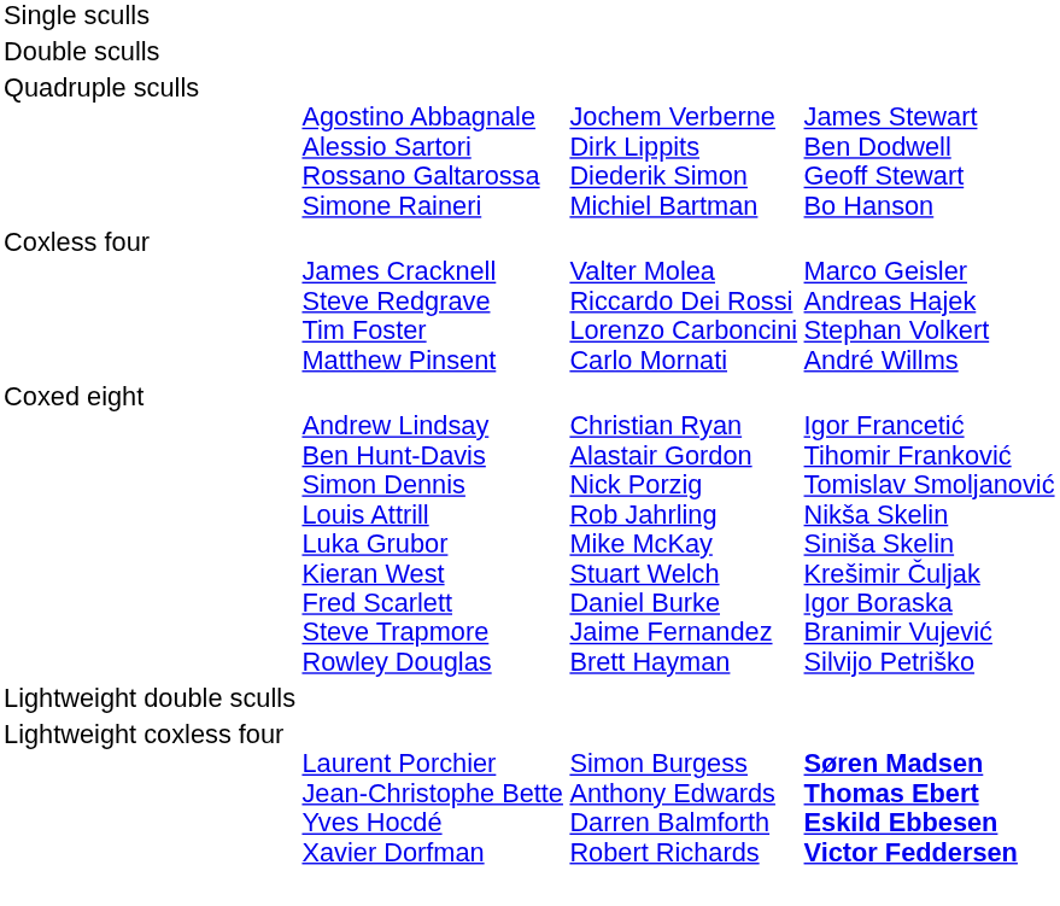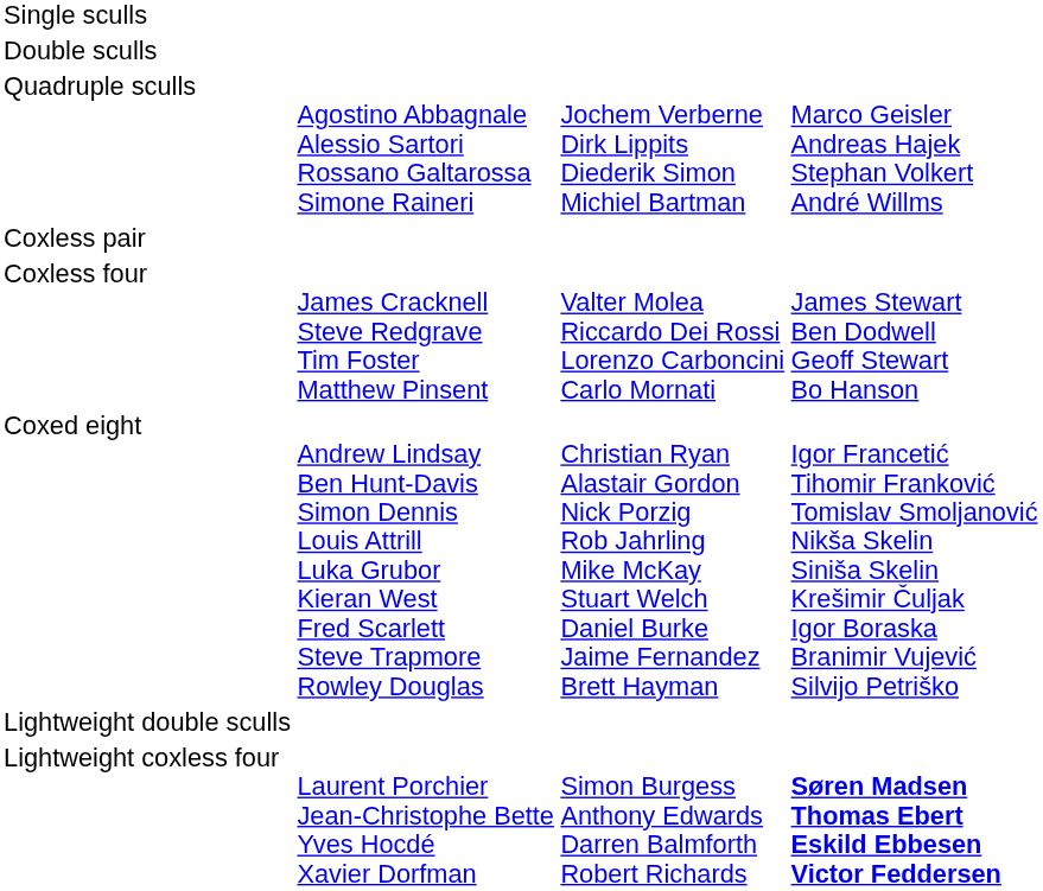 <table>
 <tr>
 <td>Single sculls <br></td>
 <td></td>
 <td></td>
 <td></td>
 </tr>
 <tr valign="top">
 <td>Double sculls <br></td>
 <td></td>
 <td></td>
 <td></td>
 </tr>
 <tr valign="top">
 <td>Quadruple sculls<br></td>
 <td><br><a href='#'>Agostino Abbagnale</a><br><a href='#'>Alessio Sartori</a><br><a href='#'>Rossano Galtarossa</a><br><a href='#'>Simone Raineri</a></td>
 <td><br><a href='#'>Jochem Verberne</a><br><a href='#'>Dirk Lippits</a><br><a href='#'>Diederik Simon</a><br><a href='#'>Michiel Bartman</a></td>
-<td><br><a href='#'>James Stewart</a><br><a href='#'>Ben Dodwell</a><br><a href='#'>Geoff Stewart</a><br><a href='#'>Bo Hanson</a></td>
+<td><br><a href='#'>Marco Geisler</a><br><a href='#'>Andreas Hajek</a><br><a href='#'>Stephan Volkert</a><br><a href='#'>André Willms</a></td>
+</tr>
+<tr valign="top">
+<td>Coxless pair<br> </td>
+<td></td>
+<td></td>
+<td></td>
 </tr>
 <tr valign="top">
 <td>Coxless four <br></td>
 <td nowrap><br><a href='#'>James Cracknell</a><br><a href='#'>Steve Redgrave</a><br><a href='#'>Tim Foster</a><br><a href='#'>Matthew Pinsent</a></td>
 <td><br><a href='#'>Valter Molea</a><br><a href='#'>Riccardo Dei Rossi</a><br><a href='#'>Lorenzo Carboncini</a><br> <a href='#'>Carlo Mornati</a></td>
-<td><br><a href='#'>Marco Geisler</a><br><a href='#'>Andreas Hajek</a><br><a href='#'>Stephan Volkert</a><br><a href='#'>André Willms</a></td>
+<td><br><a href='#'>James Stewart</a><br><a href='#'>Ben Dodwell</a><br><a href='#'>Geoff Stewart</a><br><a href='#'>Bo Hanson</a></td>
 </tr>
 <tr valign="top">
 <td>Coxed eight <br></td>
 <td nowrap><br><a href='#'>Andrew Lindsay</a><br><a href='#'>Ben Hunt-Davis</a><br><a href='#'>Simon Dennis</a><br><a href='#'>Louis Attrill</a><br><a href='#'>Luka Grubor</a><br><a href='#'>Kieran West</a><br><a href='#'>Fred Scarlett</a><br><a href='#'>Steve Trapmore</a><br><a href='#'>Rowley Douglas</a></td>
 <td><br><a href='#'>Christian Ryan</a><br><a href='#'>Alastair Gordon</a><br><a href='#'>Nick Porzig</a><br><a href='#'>Rob Jahrling</a><br><a href='#'>Mike McKay</a><br><a href='#'>Stuart Welch</a><br><a href='#'>Daniel Burke</a><br><a href='#'>Jaime Fernandez</a><br><a href='#'>Brett Hayman</a></td>
 <td><br><a href='#'>Igor Francetić</a><br><a href='#'>Tihomir Franković</a><br><a href='#'>Tomislav Smoljanović</a><br><a href='#'>Nikša Skelin</a><br><a href='#'>Siniša Skelin</a><br><a href='#'>Krešimir Čuljak</a><br><a href='#'>Igor Boraska</a><br><a href='#'>Branimir Vujević</a><br> <a href='#'>Silvijo Petriško</a></td>
 </tr>
 <tr valign="top">
 <td>Lightweight double sculls<br></td>
 <td nowrap></td>
 <td nowrap></td>
 <td nowrap></td>
 </tr>
 <tr valign="top">
 <td>Lightweight coxless four <br></td>
 <td nowrap><br><a href='#'>Laurent Porchier</a><br><a href='#'>Jean-Christophe Bette</a><br><a href='#'>Yves Hocdé</a><br> <a href='#'>Xavier Dorfman</a></td>
 <td><br><a href='#'>Simon Burgess</a><br><a href='#'>Anthony Edwards</a><br><a href='#'>Darren Balmforth</a><br><a href='#'>Robert Richards</a></td>
 <td><strong><br><a href='#'>Søren Madsen</a><br><a href='#'>Thomas Ebert</a><br><a href='#'>Eskild Ebbesen</a><br><a href='#'>Victor Feddersen</a></strong></td>
 </tr>
 </table>
